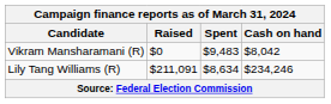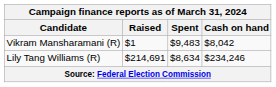 <table class="wikitable sortable">
 <tr>
 <th colspan=4>Campaign finance reports as of March 31, 2024</th>
 </tr>
 <tr style="text-align:center;">
 <th>Candidate</th>
 <th>Raised</th>
 <th>Spent</th>
 <th>Cash on hand</th>
 </tr>
 <tr>
 <td>Vikram Mansharamani (R)</td>
-<td>$0</td>
+<td>$1</td>
 <td>$9,483</td>
 <td>$8,042</td>
 </tr>
 <tr>
 <td>Lily Tang Williams (R)</td>
-<td>$211,091</td>
+<td>$214,691</td>
 <td>$8,634</td>
 <td>$234,246</td>
 </tr>
 <tr>
 <th colspan="4"><small>Source: <a href='#'>Federal Election Commission</a></small></th>
 </tr>
 </table>
